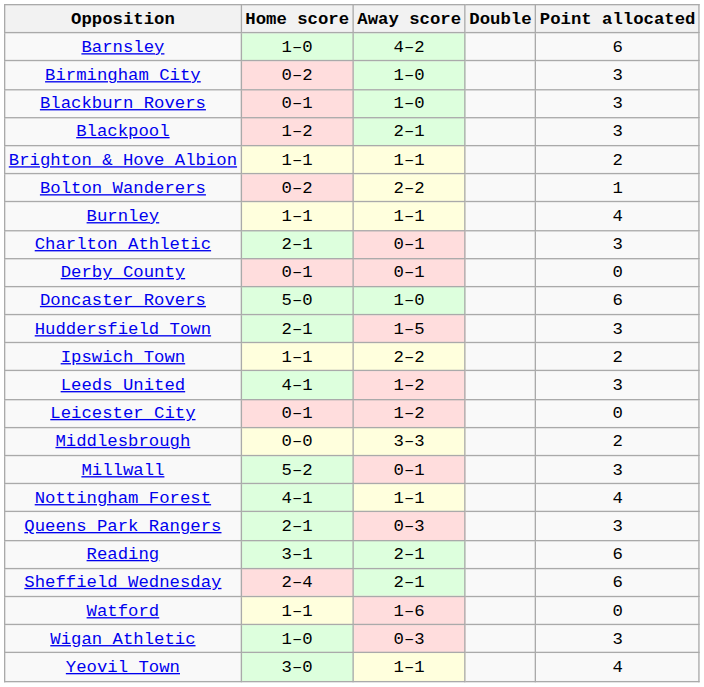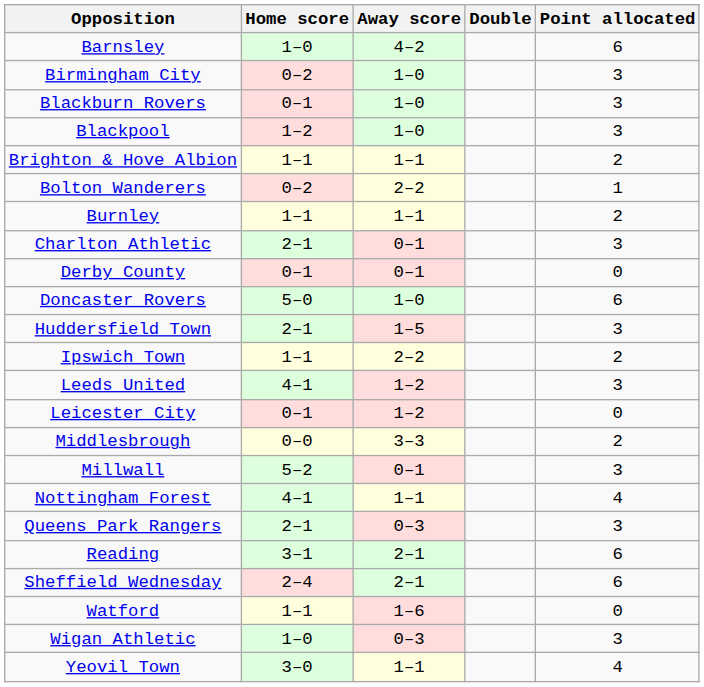 <table class="wikitable" style="text-align: center;">
 <tr>
 <th>Opposition</th>
 <th>Home score</th>
 <th>Away score</th>
 <th>Double</th>
 <th>Point allocated</th>
 </tr>
 <tr>
 <td><a href='#'>Barnsley</a></td>
 <td style="background:#dfd;">1–0</td>
 <td style="background:#dfd;">4–2</td>
 <td></td>
 <td>6</td>
 </tr>
 <tr>
 <td><a href='#'>Birmingham City</a></td>
 <td style="background:#fdd;">0–2</td>
 <td style="background:#dfd;">1–0</td>
 <td></td>
 <td>3</td>
 </tr>
 <tr>
 <td><a href='#'>Blackburn Rovers</a></td>
 <td style="background:#fdd;">0–1</td>
 <td style="background:#dfd;">1–0</td>
 <td></td>
 <td>3</td>
 </tr>
 <tr>
 <td><a href='#'>Blackpool</a></td>
 <td style="background:#fdd;">1–2</td>
-<td style="background:#dfd;">2–1</td>
+<td style="background:#dfd;">1–0</td>
 <td></td>
 <td>3</td>
 </tr>
 <tr>
 <td><a href='#'>Brighton & Hove Albion</a></td>
 <td style="background:#ffd;">1–1</td>
 <td style="background:#ffd;">1–1</td>
 <td></td>
 <td>2</td>
 </tr>
 <tr>
 <td><a href='#'>Bolton Wanderers</a></td>
 <td style="background:#fdd;">0–2</td>
 <td style="background:#ffd;">2–2</td>
 <td></td>
 <td>1</td>
 </tr>
 <tr>
 <td><a href='#'>Burnley</a></td>
 <td style="background:#ffd;">1–1</td>
 <td style="background:#ffd;">1–1</td>
 <td></td>
-<td>4</td>
+<td>2</td>
 </tr>
 <tr>
 <td><a href='#'>Charlton Athletic</a></td>
 <td style="background:#dfd;">2–1</td>
 <td style="background:#fdd;">0–1</td>
 <td></td>
 <td>3</td>
 </tr>
 <tr>
 <td><a href='#'>Derby County</a></td>
 <td style="background:#fdd;">0–1</td>
 <td style="background:#fdd;">0–1</td>
 <td></td>
 <td>0</td>
 </tr>
 <tr>
 <td><a href='#'>Doncaster Rovers</a></td>
 <td style="background:#dfd;">5–0</td>
 <td style="background:#dfd;">1–0</td>
 <td></td>
 <td>6</td>
 </tr>
 <tr>
 <td><a href='#'>Huddersfield Town</a></td>
 <td style="background:#dfd;">2–1</td>
 <td style="background:#fdd;">1–5</td>
 <td></td>
 <td>3</td>
 </tr>
 <tr>
 <td><a href='#'>Ipswich Town</a></td>
 <td style="background:#ffd;">1–1</td>
 <td style="background:#ffd;">2–2</td>
 <td></td>
 <td>2</td>
 </tr>
 <tr>
 <td><a href='#'>Leeds United</a></td>
 <td style="background:#dfd;">4–1</td>
 <td style="background:#fdd;">1–2</td>
 <td></td>
 <td>3</td>
 </tr>
 <tr>
 <td><a href='#'>Leicester City</a></td>
 <td style="background:#fdd;">0–1</td>
 <td style="background:#fdd;">1–2</td>
 <td></td>
 <td>0</td>
 </tr>
 <tr>
 <td><a href='#'>Middlesbrough</a></td>
 <td style="background:#ffd;">0–0</td>
 <td style="background:#ffd;">3–3</td>
 <td></td>
 <td>2</td>
 </tr>
 <tr>
 <td><a href='#'>Millwall</a></td>
 <td style="background:#dfd;">5–2</td>
 <td style="background:#fdd;">0–1</td>
 <td></td>
 <td>3</td>
 </tr>
 <tr>
 <td><a href='#'>Nottingham Forest</a></td>
 <td style="background:#dfd;">4–1</td>
 <td style="background:#ffd;">1–1</td>
 <td></td>
 <td>4</td>
 </tr>
 <tr>
 <td><a href='#'>Queens Park Rangers</a></td>
 <td style="background:#dfd;">2–1</td>
 <td style="background:#fdd;">0–3</td>
 <td></td>
 <td>3</td>
 </tr>
 <tr>
 <td><a href='#'>Reading</a></td>
 <td style="background:#dfd;">3–1</td>
 <td style="background:#dfd;">2–1</td>
 <td></td>
 <td>6</td>
 </tr>
 <tr>
 <td><a href='#'>Sheffield Wednesday</a></td>
 <td style="background:#fdd;">2–4</td>
 <td style="background:#dfd;">2–1</td>
 <td></td>
 <td>6</td>
 </tr>
 <tr>
 <td><a href='#'>Watford</a></td>
 <td style="background:#ffd;">1–1</td>
 <td style="background:#fdd;">1–6</td>
 <td></td>
 <td>0</td>
 </tr>
 <tr>
 <td><a href='#'>Wigan Athletic</a></td>
 <td style="background:#dfd;">1–0</td>
 <td style="background:#fdd;">0–3</td>
 <td></td>
 <td>3</td>
 </tr>
 <tr>
 <td><a href='#'>Yeovil Town</a></td>
 <td style="background:#dfd;">3–0</td>
 <td style="background:#ffd;">1–1</td>
 <td></td>
 <td>4</td>
 </tr>
 </table>
